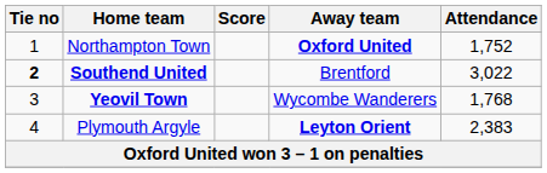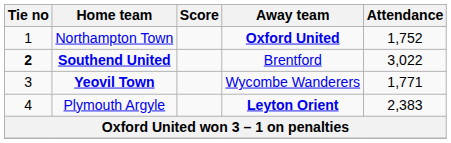 <table class="wikitable" style="text-align: center">
 <tr>
 <th>Tie no</th>
 <th>Home team</th>
 <th>Score</th>
 <th>Away team</th>
 <th>Attendance</th>
 </tr>
 <tr>
 <td>1</td>
 <td><a href='#'>Northampton Town</a></td>
 <td></td>
 <td><strong><a href='#'>Oxford United</a></strong></td>
 <td>1,752</td>
 </tr>
 <tr>
 <td><strong>2</strong></td>
 <td><strong><a href='#'>Southend United</a></strong></td>
 <td></td>
 <td><a href='#'>Brentford</a></td>
 <td>3,022</td>
 </tr>
 <tr>
 <td>3</td>
 <td><strong><a href='#'>Yeovil Town</a></strong></td>
 <td></td>
 <td><a href='#'>Wycombe Wanderers</a></td>
-<td>1,768</td>
+<td>1,771</td>
 </tr>
 <tr>
 <td>4</td>
 <td><a href='#'>Plymouth Argyle</a></td>
 <td></td>
 <td><strong><a href='#'>Leyton Orient</a></strong></td>
 <td>2,383</td>
 </tr>
 <tr>
 <th colspan="5">Oxford United won 3 – 1 on penalties</th>
 </tr>
 <tr>
 </tr>
 </table>
